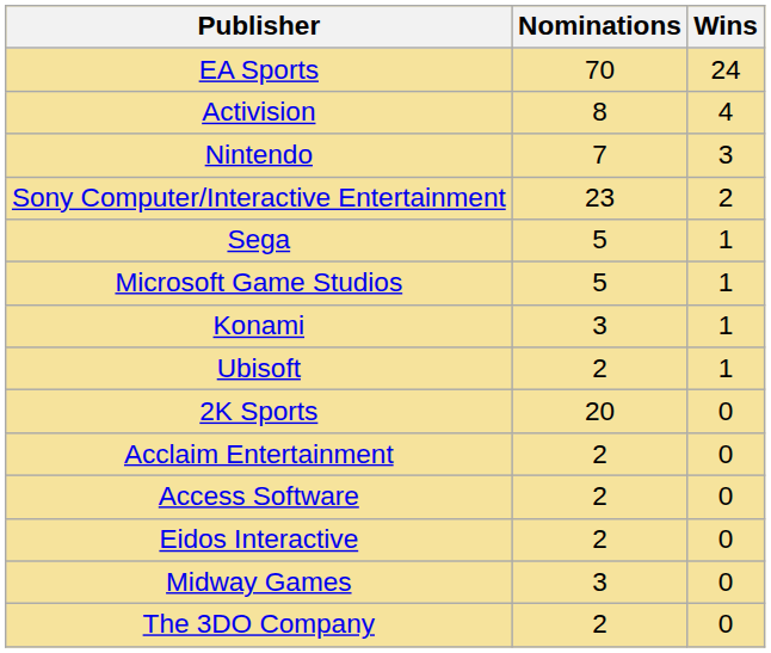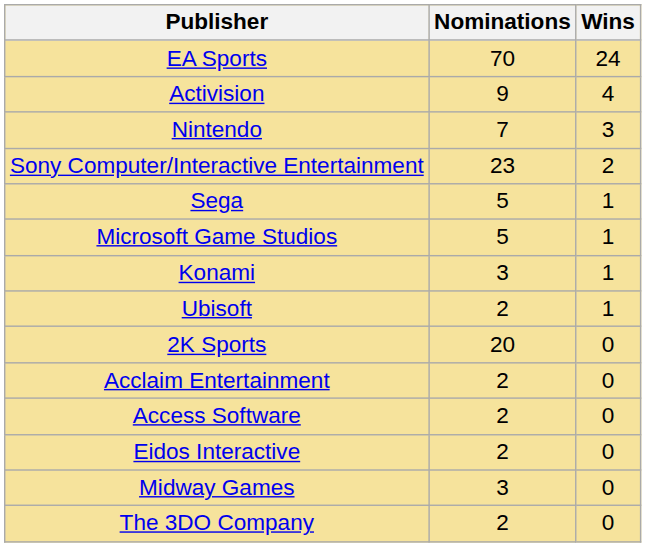 <table class="wikitable sortable plainrowheaders" rowspan="2" style="text-align:center; background: #f6e39c">
 <tr>
 <th scope="col">Publisher</th>
 <th scope="col">Nominations</th>
 <th scope="col">Wins</th>
 </tr>
 <tr>
 <td><a href='#'>EA Sports</a></td>
 <td>70</td>
 <td>24</td>
 </tr>
 <tr>
 <td><a href='#'>Activision</a></td>
-<td>8</td>
+<td>9</td>
 <td>4</td>
 </tr>
 <tr>
 <td><a href='#'>Nintendo</a></td>
 <td>7</td>
 <td>3</td>
 </tr>
 <tr>
 <td><a href='#'>Sony Computer/Interactive Entertainment</a></td>
 <td>23</td>
 <td>2</td>
 </tr>
 <tr>
 <td><a href='#'>Sega</a></td>
 <td>5</td>
 <td>1</td>
 </tr>
 <tr>
 <td><a href='#'>Microsoft Game Studios</a></td>
 <td>5</td>
 <td>1</td>
 </tr>
 <tr>
 <td><a href='#'>Konami</a></td>
 <td>3</td>
 <td>1</td>
 </tr>
 <tr>
 <td><a href='#'>Ubisoft</a></td>
 <td>2</td>
 <td>1</td>
 </tr>
 <tr>
 <td><a href='#'>2K Sports</a></td>
 <td>20</td>
 <td>0</td>
 </tr>
 <tr>
 <td><a href='#'>Acclaim Entertainment</a></td>
 <td>2</td>
 <td>0</td>
 </tr>
 <tr>
 <td><a href='#'>Access Software</a></td>
 <td>2</td>
 <td>0</td>
 </tr>
 <tr>
 <td><a href='#'>Eidos Interactive</a></td>
 <td>2</td>
 <td>0</td>
 </tr>
 <tr>
 <td><a href='#'>Midway Games</a></td>
 <td>3</td>
 <td>0</td>
 </tr>
 <tr>
 <td><a href='#'>The 3DO Company</a></td>
 <td>2</td>
 <td>0</td>
 </tr>
 </table>
